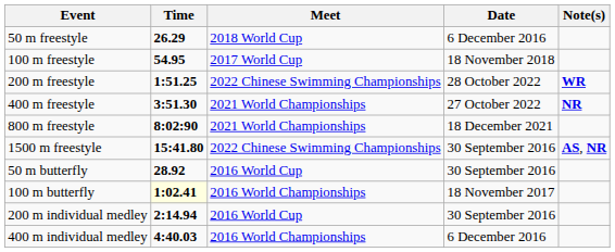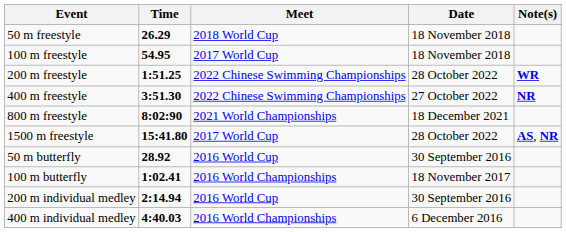 <table class="wikitable">
 <tr>
 <th>Event</th>
 <th>Time</th>
 <th>Meet</th>
 <th>Date</th>
 <th>Note(s)</th>
 </tr>
 <tr>
 <td>50 m freestyle</td>
 <td><strong>26.29</strong></td>
 <td><a href='#'>2018 World Cup</a></td>
-<td>6 December 2016</td>
+<td>18 November 2018</td>
 <td></td>
 </tr>
 <tr>
 <td>100 m freestyle</td>
 <td><strong>54.95</strong></td>
 <td><a href='#'>2017 World Cup</a></td>
 <td>18 November 2018</td>
 <td></td>
 </tr>
 <tr>
 <td>200 m freestyle</td>
 <td><strong>1:51.25</strong></td>
 <td><a href='#'>2022 Chinese Swimming Championships</a></td>
 <td>28 October 2022</td>
 <td><strong><a href='#'>WR</a></strong></td>
 </tr>
 <tr>
 <td>400 m freestyle</td>
 <td><strong>3:51.30</strong></td>
-<td><a href='#'>2021 World Championships</a></td>
+<td><a href='#'>2022 Chinese Swimming Championships</a></td>
 <td>27 October 2022</td>
 <td><strong><a href='#'>NR</a></strong></td>
 </tr>
 <tr>
 <td>800 m freestyle</td>
 <td><strong>8:02:90</strong></td>
 <td><a href='#'>2021 World Championships</a></td>
 <td>18 December 2021</td>
 <td></td>
 </tr>
 <tr>
 <td>1500 m freestyle</td>
 <td><strong>15:41.80</strong></td>
-<td><a href='#'>2022 Chinese Swimming Championships</a></td>
-<td>30 September 2016</td>
+<td><a href='#'>2017 World Cup</a></td>
+<td>28 October 2022</td>
 <td><strong><a href='#'>AS</a></strong>, <strong><a href='#'>NR</a></strong></td>
 </tr>
 <tr>
 <td>50 m butterfly</td>
 <td><strong>28.92</strong></td>
 <td><a href='#'>2016 World Cup</a></td>
 <td>30 September 2016</td>
 <td></td>
 </tr>
 <tr>
 <td>100 m butterfly</td>
-<td style="background: lightyellow;"><strong>1:02.41</strong></td>
+<td><strong>1:02.41</strong></td>
 <td><a href='#'>2016 World Championships</a></td>
 <td>18 November 2017</td>
 <td></td>
 </tr>
 <tr>
 <td>200 m individual medley</td>
 <td><strong>2:14.94</strong></td>
 <td><a href='#'>2016 World Cup</a></td>
 <td>30 September 2016</td>
 <td></td>
 </tr>
 <tr>
 <td>400 m individual medley</td>
 <td><strong>4:40.03</strong></td>
 <td><a href='#'>2016 World Championships</a></td>
 <td>6 December 2016</td>
 <td></td>
 </tr>
 </table>
